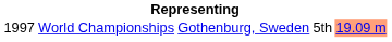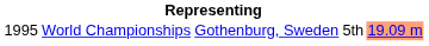 <table>
 <tr>
 <th colspan="5">Representing </th>
 </tr>
 <tr>
-<td>1997</td>
+<td>1995</td>
 <td><a href='#'>World Championships</a></td>
 <td><a href='#'>Gothenburg, Sweden</a></td>
 <td>5th</td>
 <td style="background: lightsalmon;"><a href='#'>19.09 m</a></td>
 </tr>
 </table>
